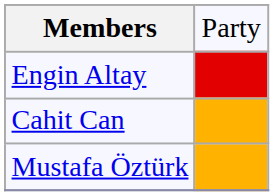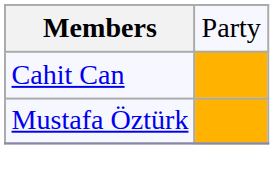 <table class=wikitable style="border:1px solid #8888aa; background-color:#f7f8ff; padding:0px; font-size:90%;">
 <tr>
 <th>Members</th>
 <td>Party</td>
-</tr>
-<tr>
-<td><a href='#'>Engin Altay</a></td>
-<td style="background: #e30000"></td>
 </tr>
 <tr>
 <td><a href='#'>Cahit Can</a></td>
 <td style="background: #ffb300"></td>
 </tr>
 <tr>
 <td><a href='#'>Mustafa Öztürk</a></td>
 <td style="background: #ffb300"></td>
 </tr>
 <tr>
 </tr>
 </table>
